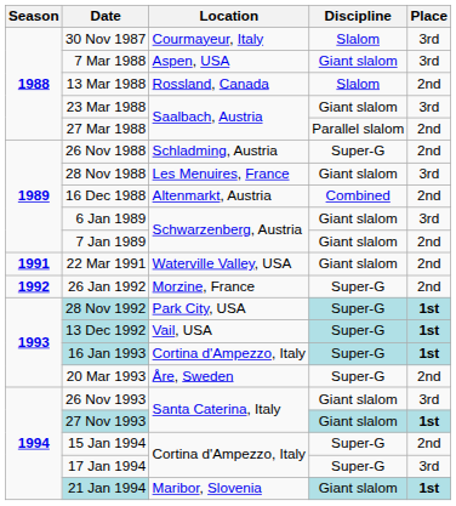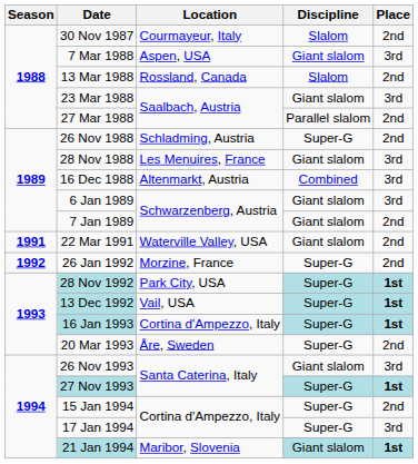 <table class="wikitable">
 <tr>
 <th>Season</th>
 <th>Date</th>
 <th>Location</th>
 <th>Discipline</th>
 <th>Place</th>
 </tr>
 <tr>
 <td align=center rowspan=5><strong><a href='#'>1988</a></strong></td>
 <td align=right>30 Nov 1987</td>
 <td> <a href='#'>Courmayeur</a>, <a href='#'>Italy</a></td>
 <td align=center><a href='#'>Slalom</a></td>
-<td align=center>3rd</td>
+<td align=center>2nd</td>
 </tr>
 <tr>
 <td align=right>7 Mar 1988</td>
 <td> <a href='#'>Aspen</a>, <a href='#'>USA</a></td>
 <td align=center><a href='#'>Giant slalom</a></td>
 <td align=center>3rd</td>
 </tr>
 <tr>
 <td align=right>13 Mar 1988</td>
 <td> <a href='#'>Rossland</a>, <a href='#'>Canada</a></td>
 <td align=center><a href='#'>Slalom</a></td>
 <td align=center>2nd</td>
 </tr>
 <tr>
 <td align=right>23 Mar 1988</td>
 <td rowspan=2> <a href='#'>Saalbach</a>, <a href='#'>Austria</a></td>
 <td align=center>Giant slalom</td>
 <td align=center>3rd</td>
 </tr>
 <tr>
 <td align=right>27 Mar 1988</td>
 <td align=center>Parallel slalom</td>
 <td align=center>2nd</td>
 </tr>
 <tr>
 <td align=center rowspan=5><strong><a href='#'>1989</a></strong></td>
 <td align=right>26 Nov 1988</td>
 <td> <a href='#'>Schladming</a>, Austria</td>
 <td align=center>Super-G</td>
 <td align=center>2nd</td>
 </tr>
 <tr>
 <td align=right>28 Nov 1988</td>
 <td> <a href='#'>Les Menuires</a>, <a href='#'>France</a></td>
 <td align=center>Giant slalom</td>
 <td align=center>3rd</td>
 </tr>
 <tr>
 <td align=right>16 Dec 1988</td>
 <td> <a href='#'>Altenmarkt</a>, Austria</td>
 <td align=center><a href='#'>Combined</a></td>
-<td align=center>2nd</td>
+<td align=center>3rd</td>
 </tr>
 <tr>
 <td align=right>6 Jan 1989</td>
 <td rowspan=2> <a href='#'>Schwarzenberg</a>, Austria</td>
 <td align=center>Giant slalom</td>
 <td align=center>3rd</td>
 </tr>
 <tr>
 <td align=right>7 Jan 1989</td>
 <td align=center>Giant slalom</td>
 <td align=center>2nd</td>
 </tr>
 <tr>
 <td align=center><strong><a href='#'>1991</a></strong></td>
 <td align=right>22 Mar 1991</td>
 <td> <a href='#'>Waterville Valley</a>, USA</td>
 <td align=center>Giant slalom</td>
 <td align=center>2nd</td>
 </tr>
 <tr>
 <td align=center><strong><a href='#'>1992</a></strong></td>
 <td align=right>26 Jan 1992</td>
 <td> <a href='#'>Morzine</a>, France</td>
 <td align=center>Super-G</td>
 <td align=center>2nd</td>
 </tr>
 <tr>
 <td align=center rowspan=4><strong><a href='#'>1993</a></strong></td>
 <td align=right bgcolor="#BOEOE6">28 Nov 1992</td>
 <td> <a href='#'>Park City</a>, USA</td>
 <td bgcolor="#BOEOE6" align=center>Super-G</td>
 <td bgcolor="#BOEOE6" align=center><strong>1st</strong></td>
 </tr>
 <tr>
 <td align=right bgcolor="#BOEOE6">13 Dec 1992</td>
 <td> <a href='#'>Vail</a>, USA</td>
 <td bgcolor="#BOEOE6" align=center>Super-G</td>
 <td bgcolor="#BOEOE6" align=center><strong>1st</strong></td>
 </tr>
 <tr>
 <td align=right bgcolor="#BOEOE6">16 Jan 1993</td>
 <td> <a href='#'>Cortina d'Ampezzo</a>, Italy</td>
 <td bgcolor="#BOEOE6" align=center>Super-G</td>
 <td bgcolor="#BOEOE6" align=center><strong>1st</strong></td>
 </tr>
 <tr>
 <td align=right>20 Mar 1993</td>
 <td> <a href='#'>Åre</a>, <a href='#'>Sweden</a></td>
 <td align=center>Super-G</td>
 <td align=center>2nd</td>
 </tr>
 <tr>
 <td align=center rowspan=5><strong><a href='#'>1994</a></strong></td>
 <td align=right>26 Nov 1993</td>
 <td rowspan=2> <a href='#'>Santa Caterina</a>, Italy</td>
 <td align=center>Giant slalom</td>
 <td align=center>3rd</td>
 </tr>
 <tr>
 <td align=right bgcolor="#BOEOE6">27 Nov 1993</td>
-<td bgcolor="#BOEOE6" align=center>Giant slalom</td>
+<td bgcolor="#BOEOE6" align=center>Super-G</td>
 <td bgcolor="#BOEOE6" align=center><strong>1st</strong></td>
 </tr>
 <tr>
 <td align=right>15 Jan 1994</td>
 <td rowspan=2> Cortina d'Ampezzo, Italy</td>
 <td align=center>Super-G</td>
 <td align=center>2nd</td>
 </tr>
 <tr>
 <td align=right>17 Jan 1994</td>
 <td align=center>Super-G</td>
 <td align=center>3rd</td>
 </tr>
 <tr>
 <td align=right bgcolor="#BOEOE6">21 Jan 1994</td>
 <td> <a href='#'>Maribor</a>, <a href='#'>Slovenia</a></td>
 <td bgcolor="#BOEOE6" align=center>Giant slalom</td>
 <td bgcolor="#BOEOE6" align=center><strong>1st</strong></td>
 </tr>
 </table>
